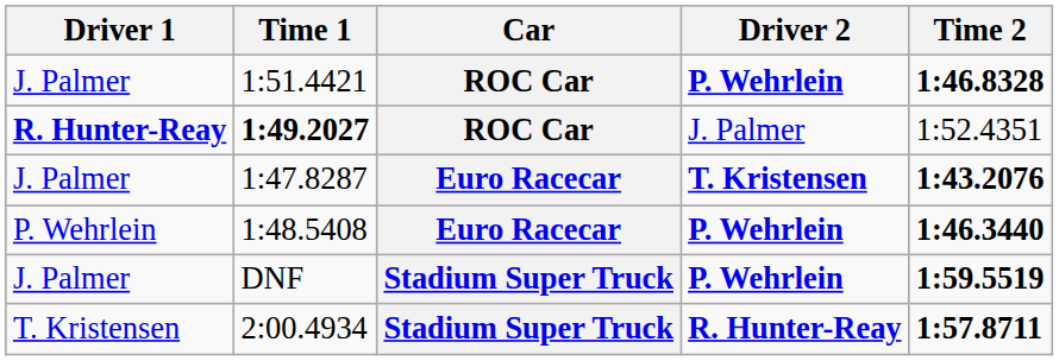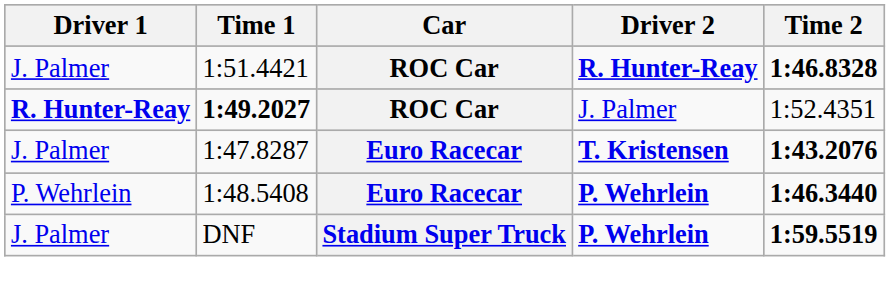 <table class="wikitable">
 <tr>
 <th>Driver 1</th>
 <th>Time 1</th>
 <th>Car</th>
 <th>Driver 2</th>
 <th>Time 2</th>
 </tr>
 <tr>
 <td> <a href='#'>J. Palmer</a></td>
 <td>1:51.4421  </td>
 <th>ROC Car</th>
-<td><strong> <a href='#'>P. Wehrlein</a></strong></td>
+<td><strong> <a href='#'>R. Hunter-Reay</a></strong></td>
 <td><strong>1:46.8328</strong> </td>
 </tr>
 <tr>
 <td><strong> <a href='#'>R. Hunter-Reay</a></strong></td>
 <td><strong>1:49.2027</strong></td>
 <th>ROC Car</th>
 <td> <a href='#'>J. Palmer</a></td>
 <td>1:52.4351  </td>
 </tr>
 <tr>
 <td> <a href='#'>J. Palmer</a></td>
 <td>1:47.8287</td>
 <th><a href='#'>Euro Racecar</a></th>
 <td><strong> <a href='#'>T. Kristensen</a></strong></td>
 <td><strong>1:43.2076</strong></td>
 </tr>
 <tr>
 <td> <a href='#'>P. Wehrlein</a></td>
 <td>1:48.5408 </td>
 <th><a href='#'>Euro Racecar</a></th>
 <td><strong> <a href='#'>P. Wehrlein</a></strong></td>
 <td><strong>1:46.3440</strong></td>
 </tr>
 <tr>
 <td> <a href='#'>J. Palmer</a></td>
 <td>DNF</td>
 <th><a href='#'>Stadium Super Truck</a></th>
 <td><strong> <a href='#'>P. Wehrlein</a></strong></td>
 <td><strong>1:59.5519</strong></td>
 </tr>
-<tr>
-<td> <a href='#'>T. Kristensen</a></td>
-<td>2:00.4934 </td>
-<th><a href='#'>Stadium Super Truck</a></th>
-<td><strong> <a href='#'>R. Hunter-Reay</a></strong></td>
-<td><strong>1:57.8711</strong></td>
-</tr>
 </table>
